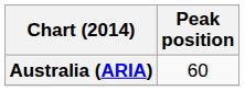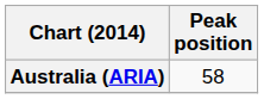 <table class="wikitable sortable plainrowheaders" style="text-align:center">
 <tr>
 <th scope="col">Chart (2014)</th>
 <th scope="col">Peak<br>position</th>
 </tr>
 <tr>
 <th scope="row">Australia (<a href='#'>ARIA</a>)</th>
-<td>60</td>
+<td>58</td>
 </tr>
 <tr>
 </tr>
 <tr>
 </tr>
 </table>
